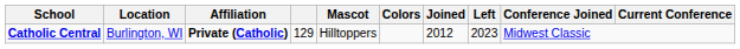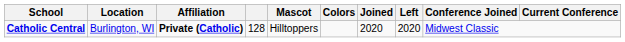 <table class="wikitable sortable">
 <tr>
 <th>School</th>
 <th>Location</th>
 <th>Affiliation</th>
 <th></th>
 <th>Mascot</th>
 <th>Colors</th>
 <th>Joined</th>
 <th>Left</th>
 <th>Conference Joined</th>
 <th>Current Conference</th>
 </tr>
 <tr>
 <td><a href='#'><strong>Catholic Central</strong></a></td>
 <td><a href='#'>Burlington, WI</a></td>
 <td><strong>Private (<a href='#'>Catholic</a>)</strong></td>
-<td>129</td>
+<td>128</td>
 <td>Hilltoppers</td>
 <td> </td>
-<td>2012</td>
-<td>2023</td>
+<td>2020</td>
+<td>2020</td>
 <td colspan="2"><a href='#'>Midwest Classic</a></td>
 </tr>
 </table>
